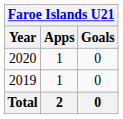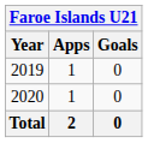 <table class="wikitable" style="text-align:center">
 <tr>
 <th colspan=3><a href='#'>Faroe Islands U21</a></th>
 </tr>
 <tr>
 <th>Year</th>
 <th>Apps</th>
 <th>Goals</th>
 </tr>
 <tr>
-<td>2020</td>
+<td>2019</td>
 <td>1</td>
 <td>0</td>
 </tr>
 <tr>
-<td>2019</td>
+<td>2020</td>
 <td>1</td>
 <td>0</td>
 </tr>
 <tr>
 <th>Total</th>
 <th>2</th>
 <th>0</th>
 </tr>
 </table>
